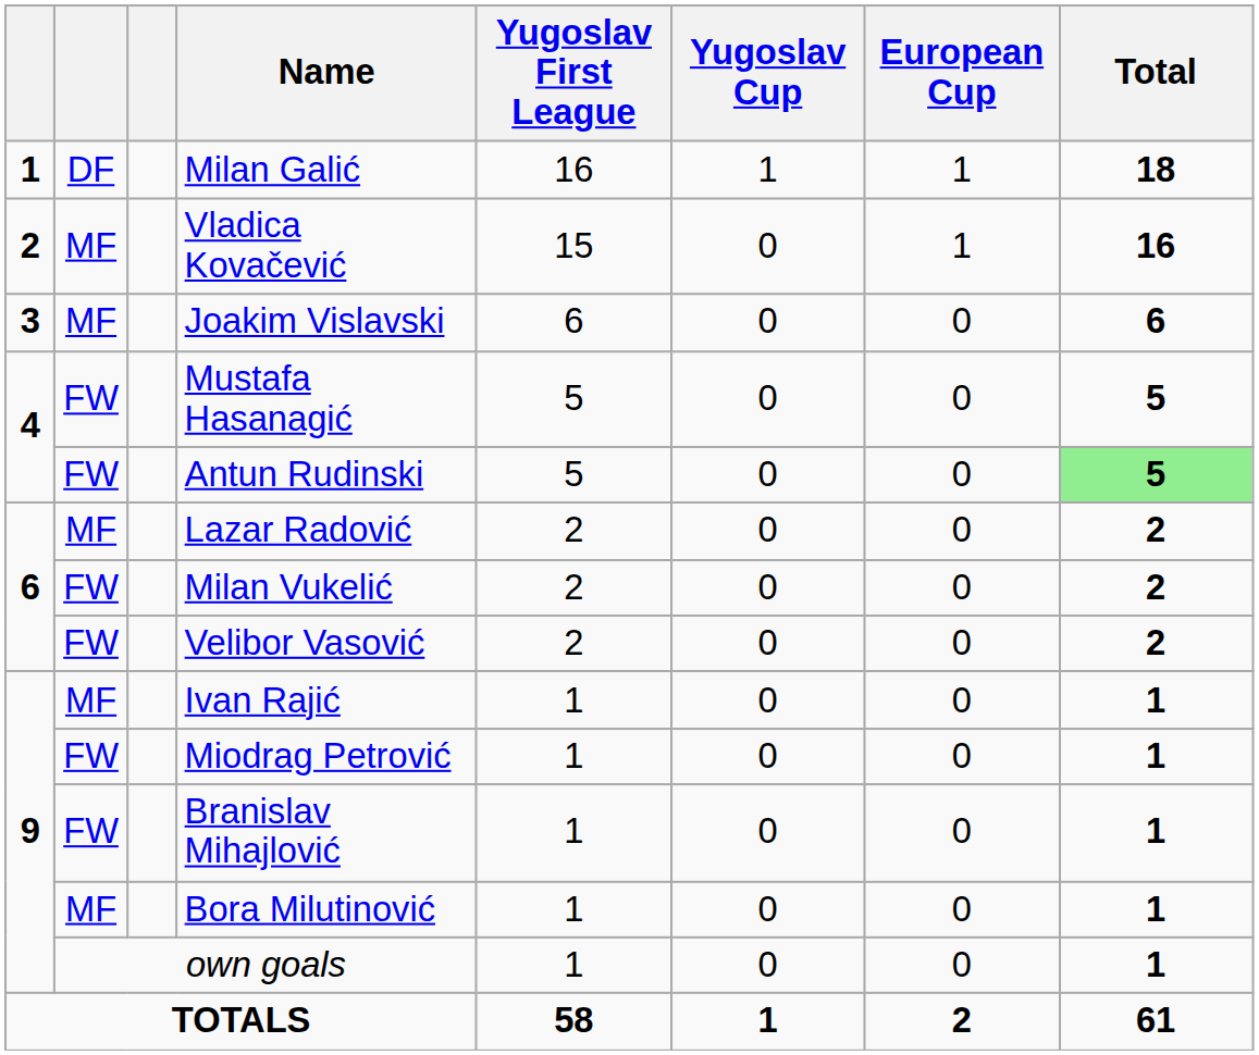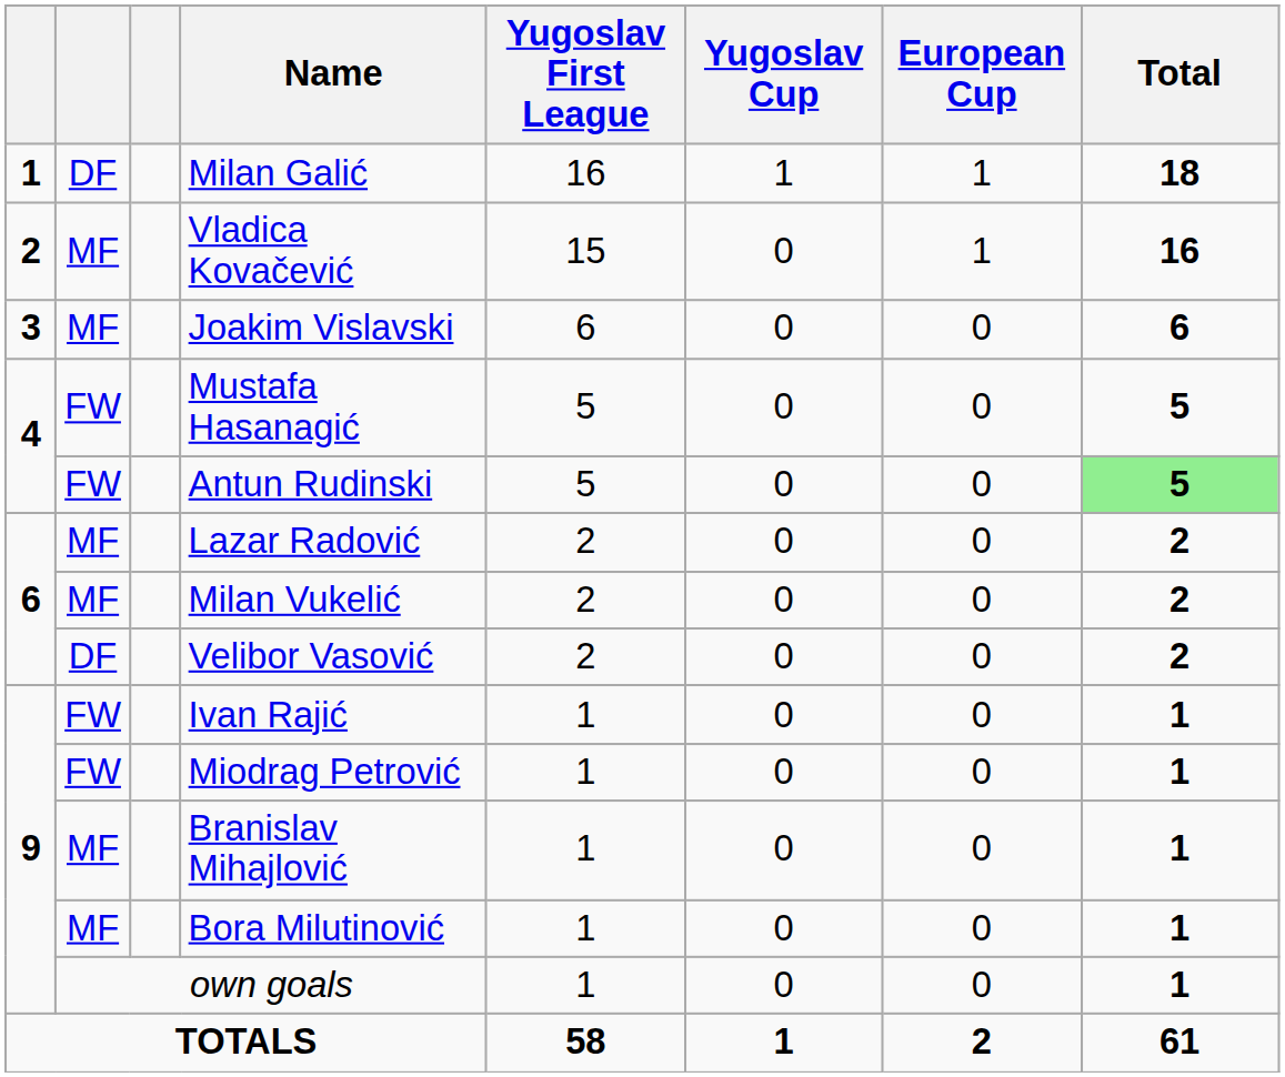 <table class="wikitable" style="text-align:center">
 <tr>
 <th width=15></th>
 <th width=15></th>
 <th width=15></th>
 <th width=128>Name</th>
 <th width=80><strong><a href='#'>Yugoslav First League</a></strong></th>
 <th width=80><strong><a href='#'>Yugoslav Cup</a></strong></th>
 <th width=80><strong><a href='#'>European Cup</a></strong></th>
 <th width=80><strong>Total</strong></th>
 </tr>
 <tr>
 <td><strong>1</strong></td>
 <td><a href='#'>DF</a></td>
 <td></td>
 <td align=left><a href='#'>Milan Galić</a></td>
 <td>16</td>
 <td>1</td>
 <td>1</td>
 <td><strong>18</strong></td>
 </tr>
 <tr>
 <td><strong>2</strong></td>
 <td><a href='#'>MF</a></td>
 <td></td>
 <td align=left><a href='#'>Vladica Kovačević</a></td>
 <td>15</td>
 <td>0</td>
 <td>1</td>
 <td><strong>16</strong></td>
 </tr>
 <tr>
 <td><strong>3</strong></td>
 <td><a href='#'>MF</a></td>
 <td></td>
 <td align=left><a href='#'>Joakim Vislavski</a></td>
 <td>6</td>
 <td>0</td>
 <td>0</td>
 <td><strong>6</strong></td>
 </tr>
 <tr>
 <td rowspan=2><strong>4</strong></td>
 <td><a href='#'>FW</a></td>
 <td></td>
 <td align=left><a href='#'>Mustafa Hasanagić</a></td>
 <td>5</td>
 <td>0</td>
 <td>0</td>
 <td><strong>5</strong></td>
 </tr>
 <tr>
 <td><a href='#'>FW</a></td>
 <td></td>
 <td align=left><a href='#'>Antun Rudinski</a></td>
 <td>5</td>
 <td>0</td>
 <td>0</td>
 <td style="background: lightgreen;"><strong>5</strong></td>
 </tr>
 <tr>
 <td rowspan=3><strong>6</strong></td>
 <td><a href='#'>MF</a></td>
 <td></td>
 <td align=left><a href='#'>Lazar Radović</a></td>
 <td>2</td>
 <td>0</td>
 <td>0</td>
 <td><strong>2</strong></td>
 </tr>
 <tr>
-<td><a href='#'>FW</a></td>
+<td><a href='#'>MF</a></td>
 <td></td>
 <td align=left><a href='#'>Milan Vukelić</a></td>
 <td>2</td>
 <td>0</td>
 <td>0</td>
 <td><strong>2</strong></td>
 </tr>
 <tr>
-<td><a href='#'>FW</a></td>
+<td><a href='#'>DF</a></td>
 <td></td>
 <td align=left><a href='#'>Velibor Vasović</a></td>
 <td>2</td>
 <td>0</td>
 <td>0</td>
 <td><strong>2</strong></td>
 </tr>
 <tr>
 <td rowspan=5><strong>9</strong></td>
-<td><a href='#'>MF</a></td>
+<td><a href='#'>FW</a></td>
 <td></td>
 <td align=left><a href='#'>Ivan Rajić</a></td>
 <td>1</td>
 <td>0</td>
 <td>0</td>
 <td><strong>1</strong></td>
 </tr>
 <tr>
 <td><a href='#'>FW</a></td>
 <td></td>
 <td align=left><a href='#'>Miodrag Petrović</a></td>
 <td>1</td>
 <td>0</td>
 <td>0</td>
 <td><strong>1</strong></td>
 </tr>
 <tr>
-<td><a href='#'>FW</a></td>
+<td><a href='#'>MF</a></td>
 <td></td>
 <td align=left><a href='#'>Branislav Mihajlović</a></td>
 <td>1</td>
 <td>0</td>
 <td>0</td>
 <td><strong>1</strong></td>
 </tr>
 <tr>
 <td><a href='#'>MF</a></td>
 <td></td>
 <td align=left><a href='#'>Bora Milutinović</a></td>
 <td>1</td>
 <td>0</td>
 <td>0</td>
 <td><strong>1</strong></td>
 </tr>
 <tr>
 <td colspan=3><em>own goals</em></td>
 <td>1</td>
 <td>0</td>
 <td>0</td>
 <td><strong>1</strong></td>
 </tr>
 <tr>
 <td colspan=4><strong>TOTALS</strong></td>
 <td><strong>58</strong></td>
 <td><strong>1</strong></td>
 <td><strong>2</strong></td>
 <td><strong>61</strong></td>
 </tr>
 </table>
